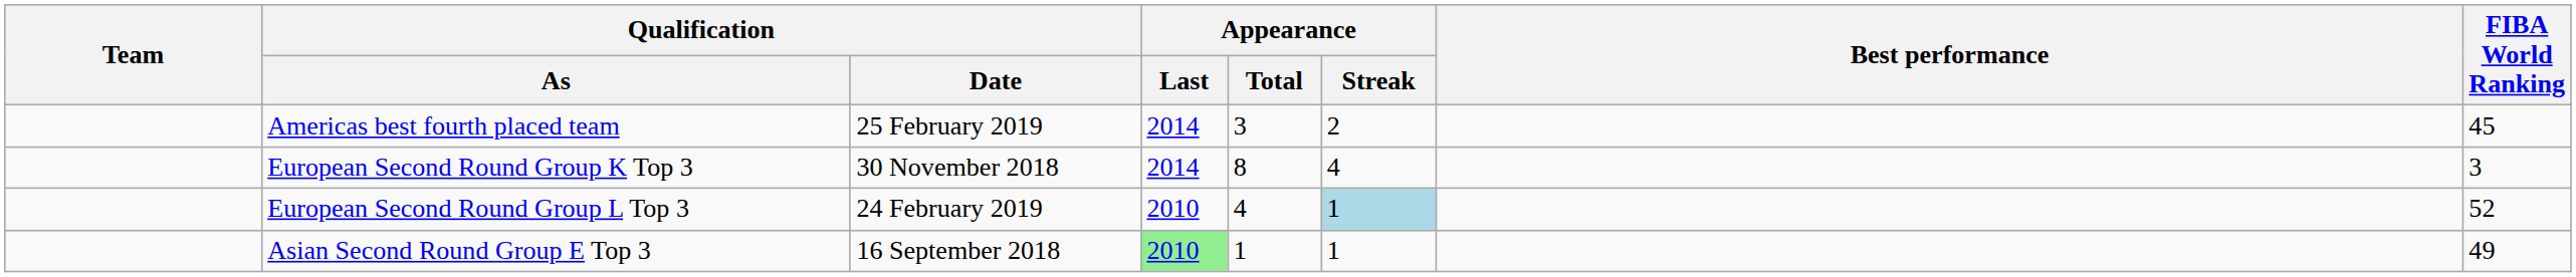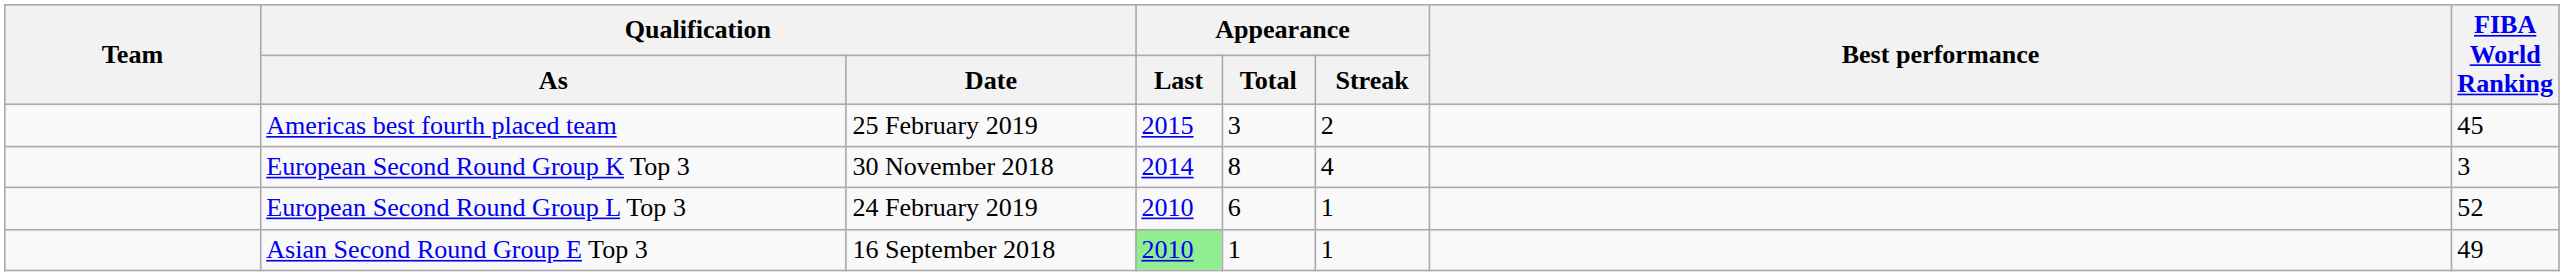 <table class="wikitable">
 <tr>
 <th width=10% rowspan=2>Team</th>
 <th colspan=2>Qualification</th>
 <th colspan=3>Appearance</th>
 <th width=40% rowspan=2>Best performance</th>
 <th width=1% rowspan=2><a href='#'>FIBA World Ranking</a></th>
 </tr>
 <tr>
 <th>As</th>
 <th>Date</th>
 <th>Last</th>
 <th>Total</th>
 <th>Streak</th>
 </tr>
 <tr>
 <td align=left></td>
 <td align=left><a href='#'>Americas best fourth placed team</a></td>
 <td>25 February 2019</td>
-<td><a href='#'>2014</a></td>
+<td><a href='#'>2015</a></td>
 <td>3</td>
 <td>2</td>
 <td align=left></td>
 <td>45</td>
 </tr>
 <tr>
 <td align=left></td>
 <td align=left><a href='#'>European Second Round Group K</a> Top 3</td>
 <td>30 November 2018</td>
 <td><a href='#'>2014</a></td>
 <td>8</td>
 <td>4</td>
 <td align=left></td>
 <td>3</td>
 </tr>
 <tr>
 <td align=left></td>
 <td align=left><a href='#'>European Second Round Group L</a> Top 3</td>
 <td>24 February 2019</td>
 <td><a href='#'>2010</a></td>
-<td>4</td>
-<td style="background: lightblue;">1</td>
+<td>6</td>
+<td>1</td>
 <td align=left></td>
 <td>52</td>
 </tr>
 <tr>
 <td align=left></td>
 <td align=left><a href='#'>Asian Second Round Group E</a> Top 3</td>
 <td>16 September 2018</td>
 <td style="background: lightgreen;"><a href='#'>2010</a></td>
 <td>1</td>
 <td>1</td>
 <td align=left></td>
 <td>49</td>
 </tr>
 </table>
